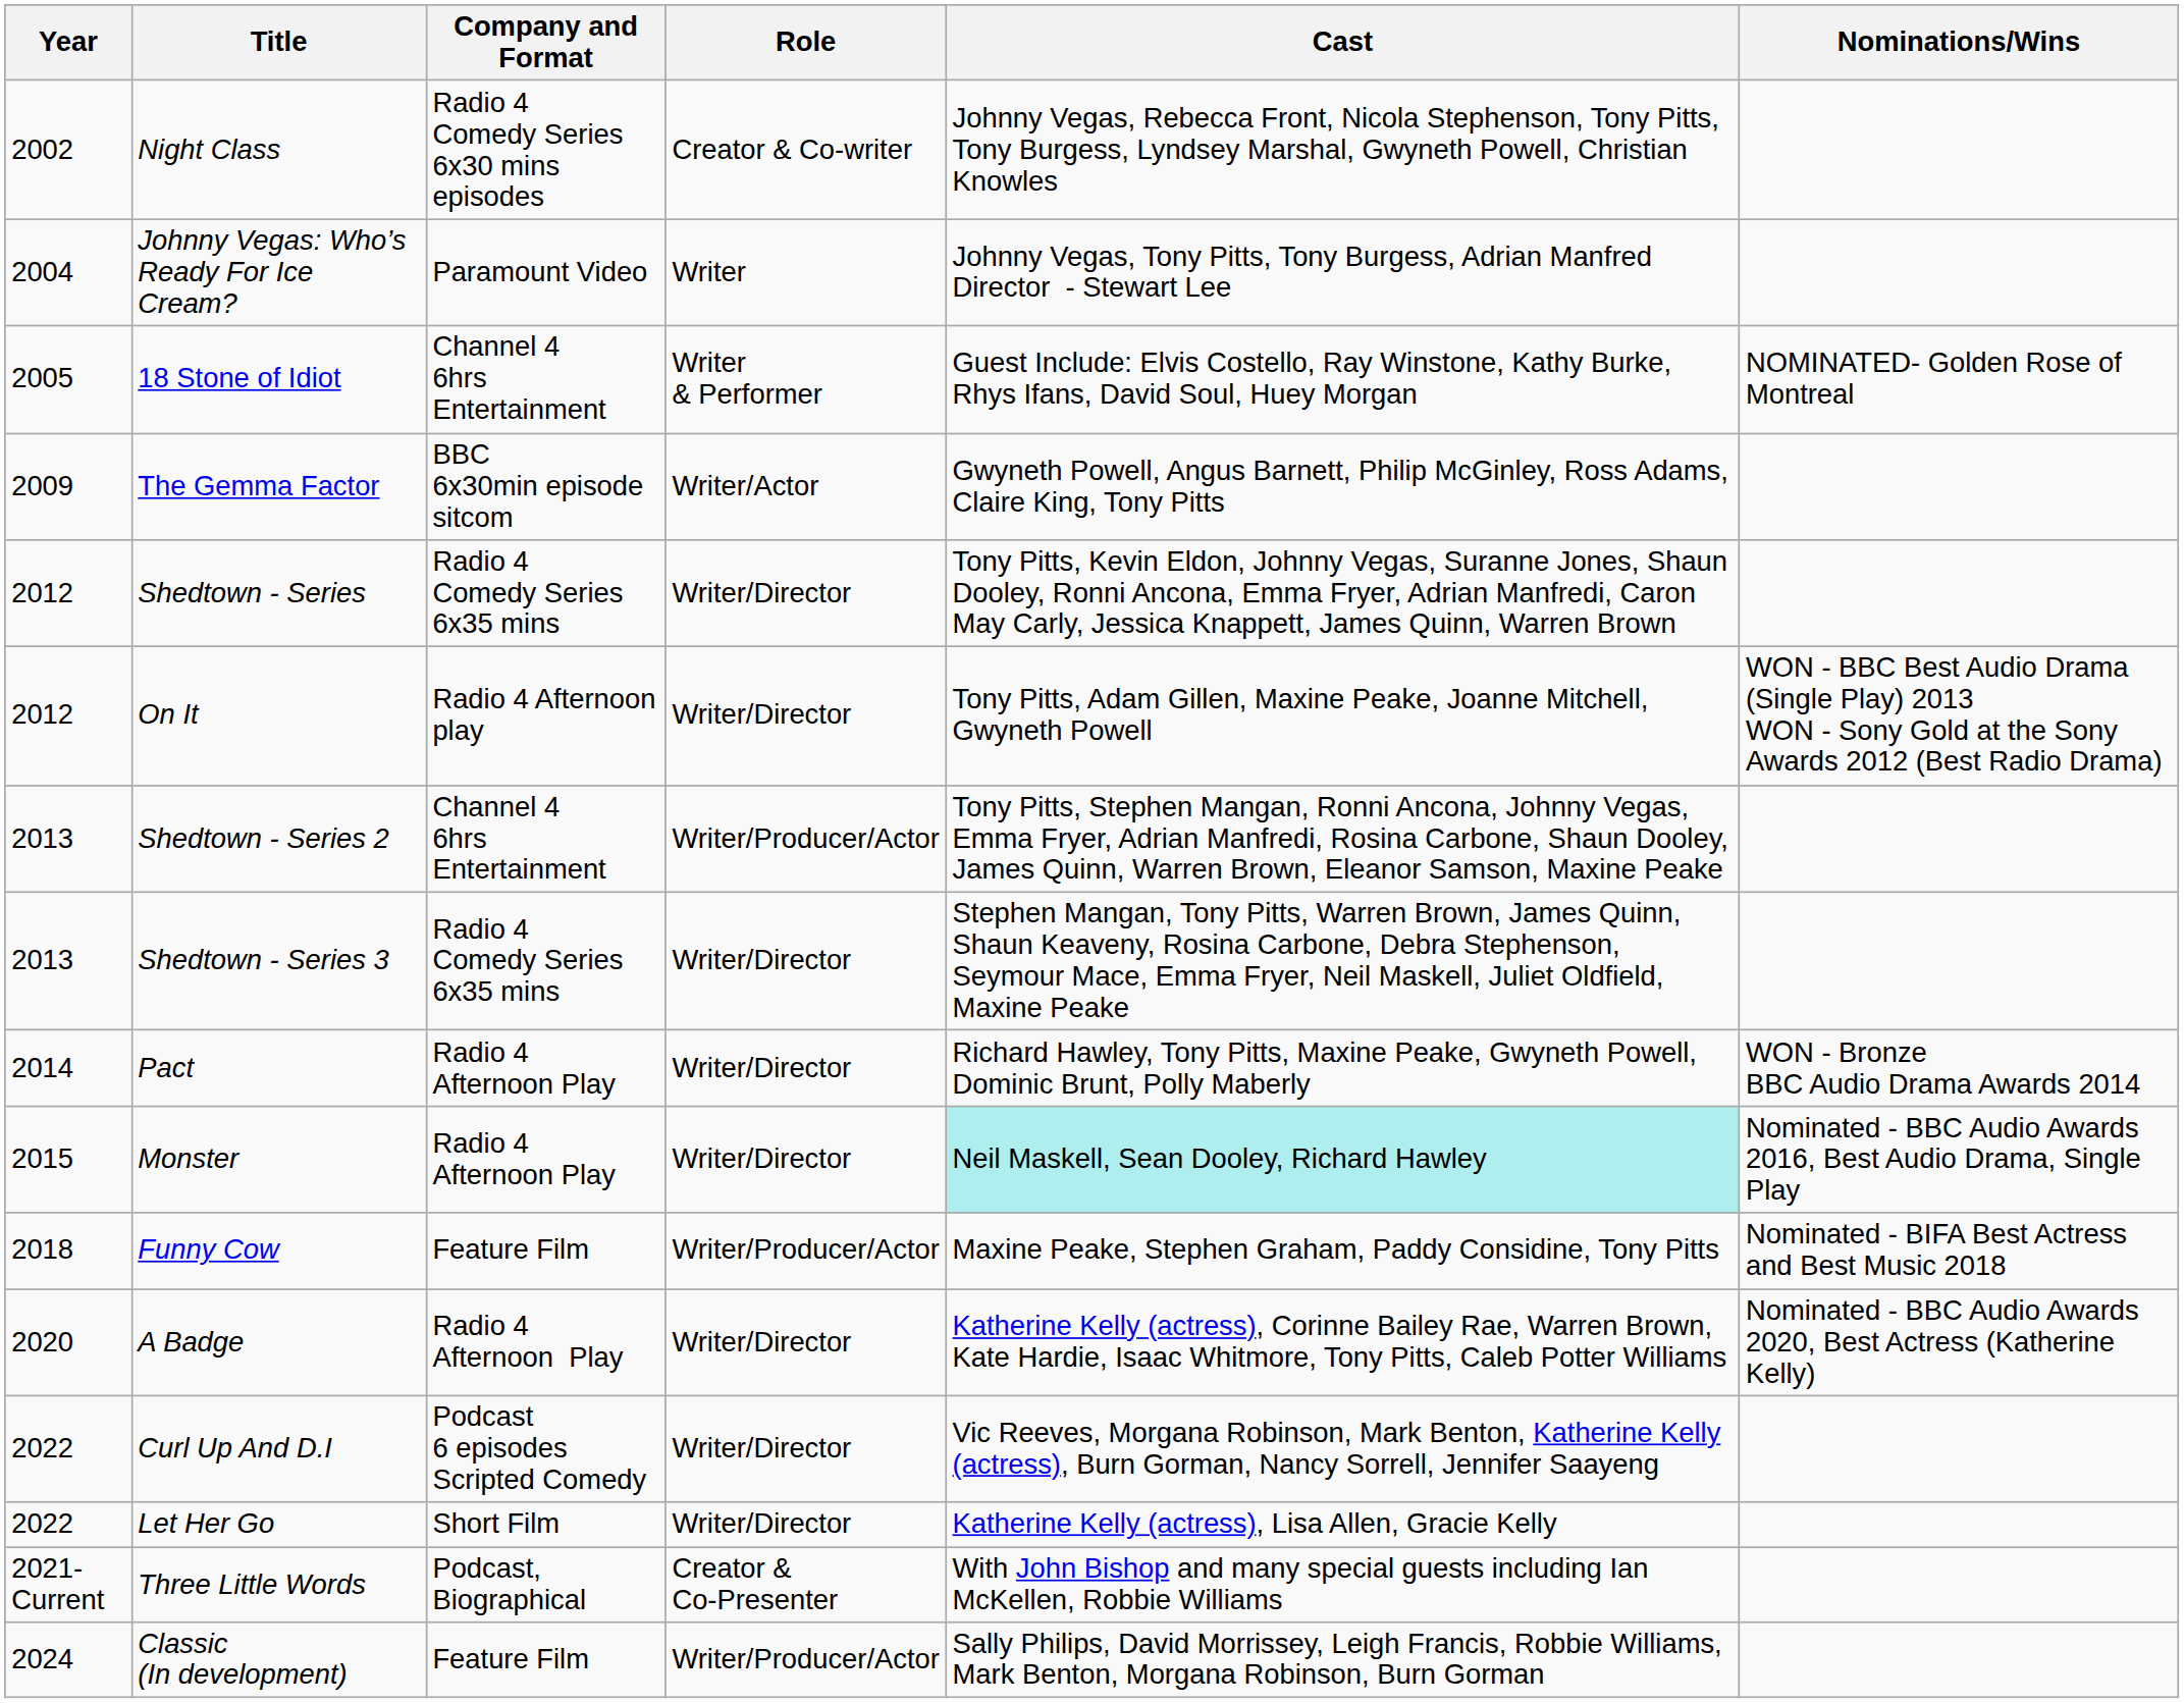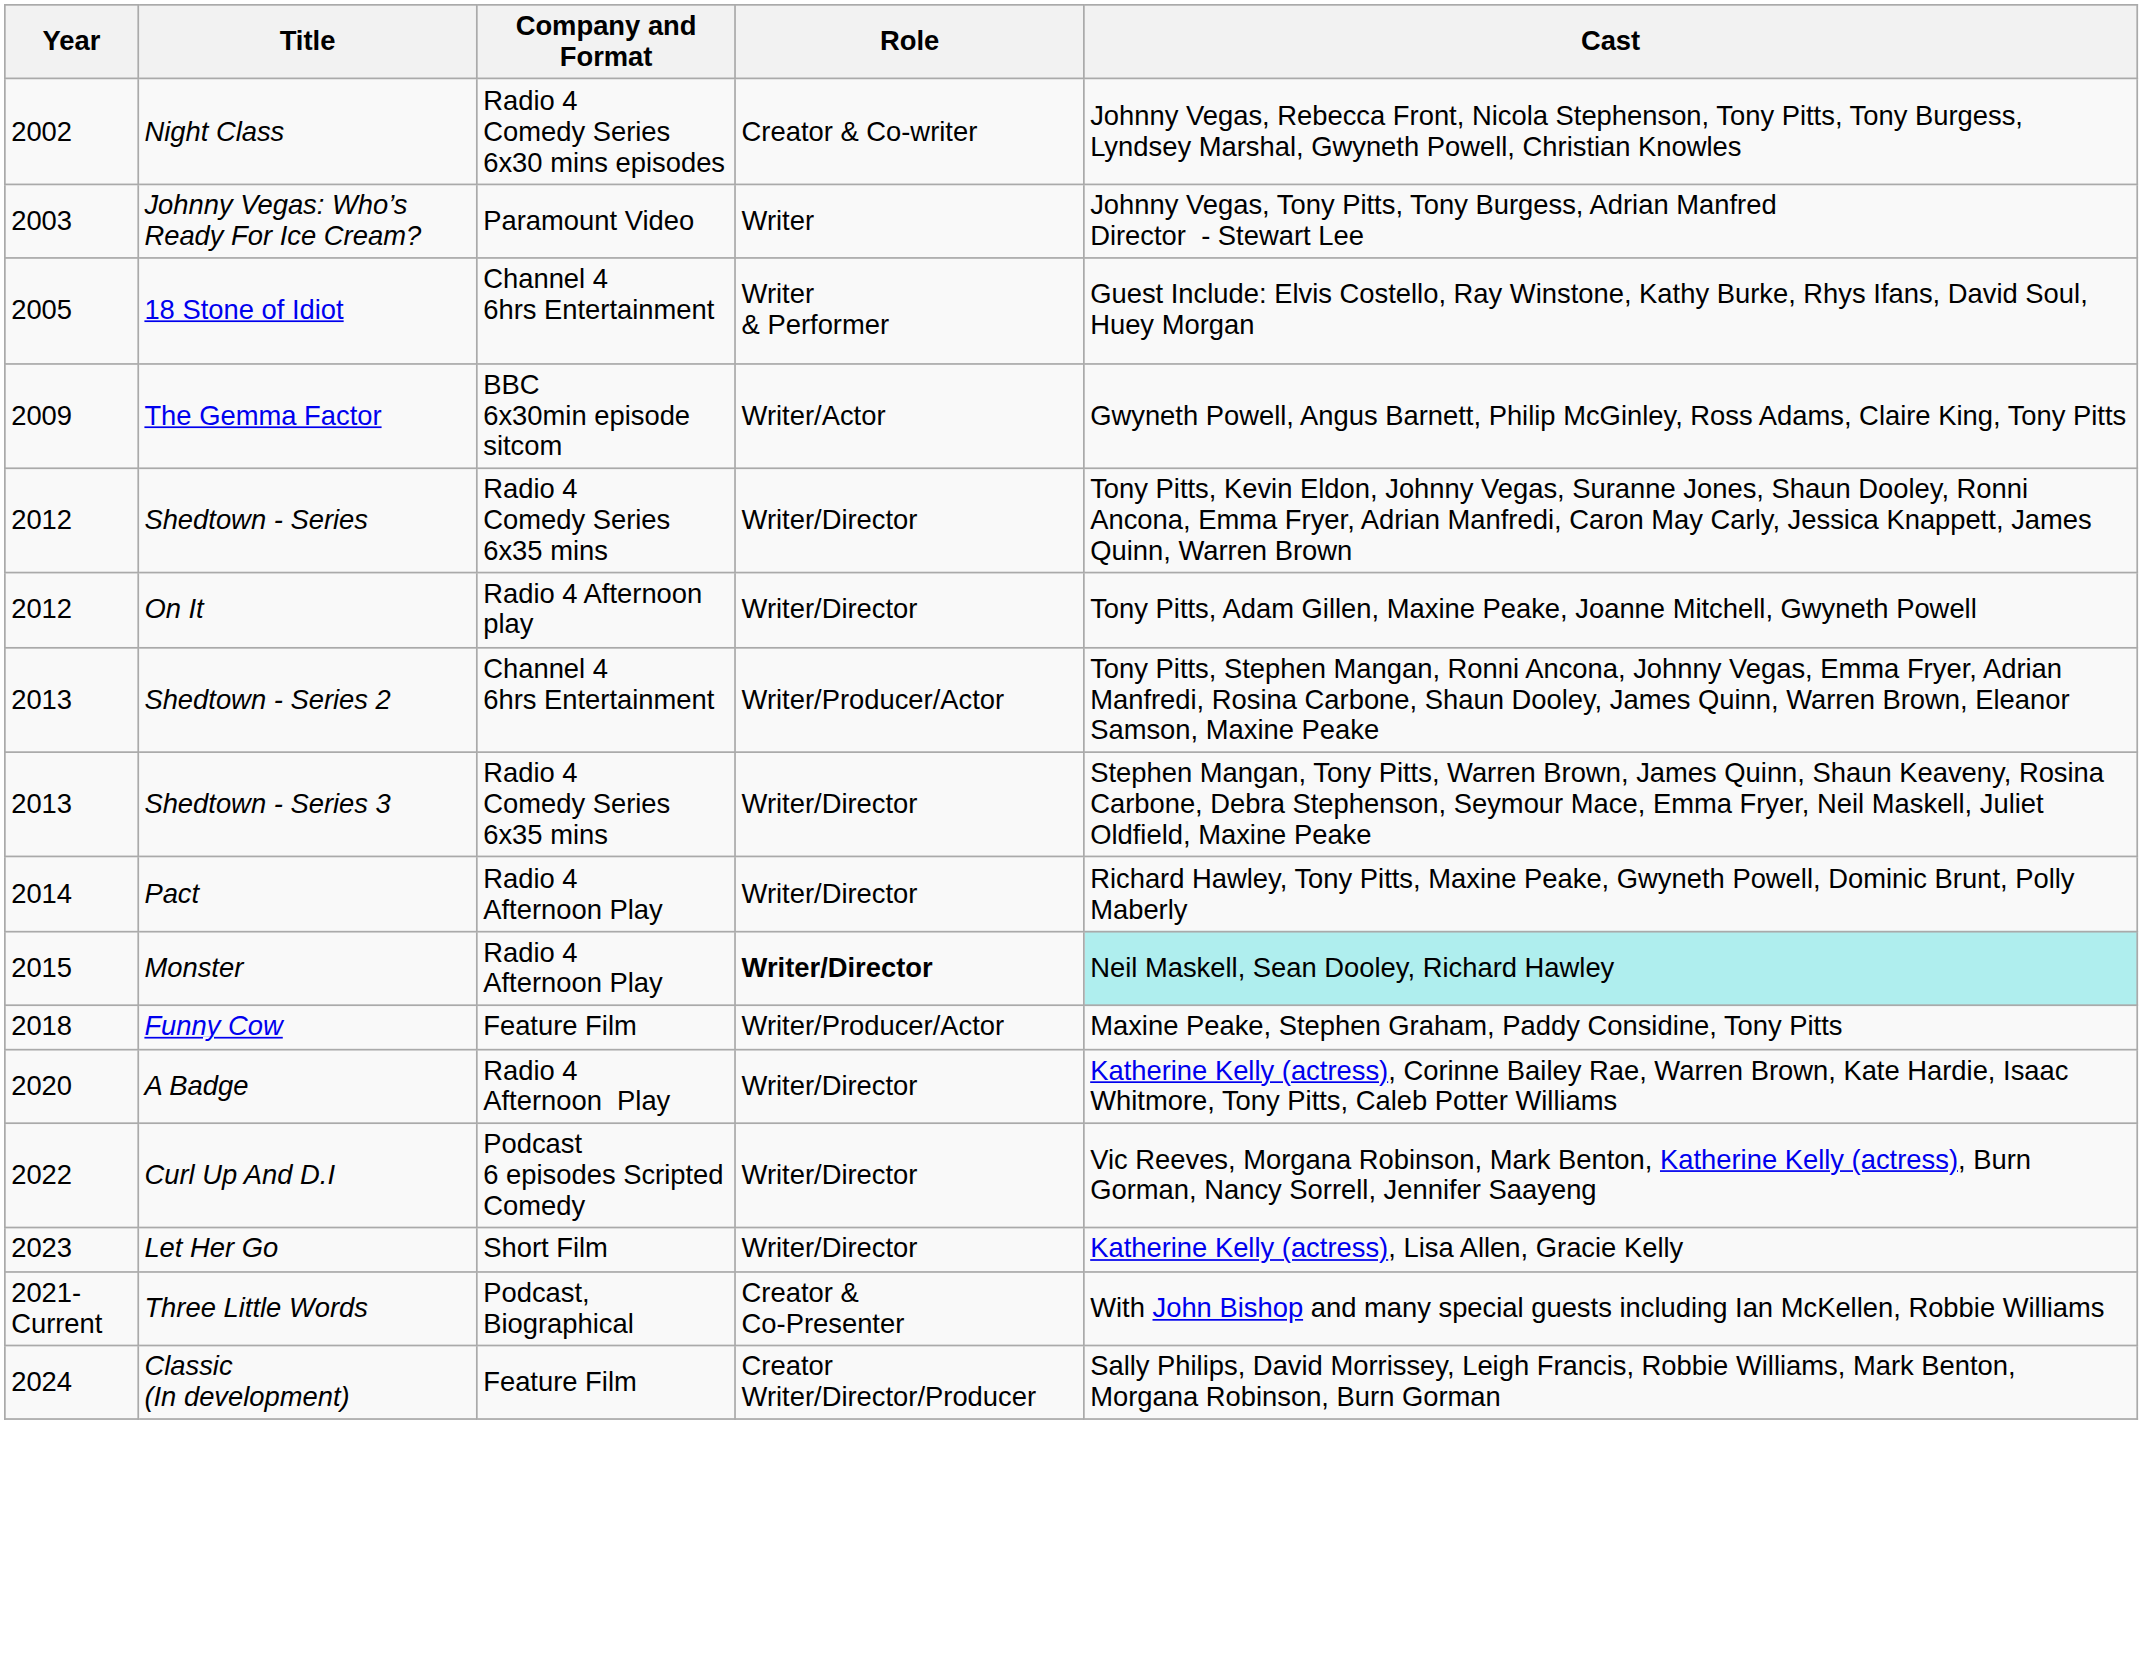 <table class="wikitable">
 <tr>
 <th><strong>Year</strong></th>
 <th><strong>Title</strong></th>
 <th><strong>Company and Format</strong></th>
 <th><strong>Role</strong></th>
 <th><strong>Cast</strong></th>
-<th><strong>Nominations/Wins</strong></th>
 </tr>
 <tr>
 <td>2002</td>
 <td><em>Night Class</em></td>
 <td>Radio 4<br>Comedy Series<br>6x30 mins episodes</td>
 <td>Creator & Co-writer</td>
 <td>Johnny Vegas, Rebecca Front, Nicola Stephenson, Tony Pitts, Tony Burgess, Lyndsey Marshal, Gwyneth Powell, Christian Knowles</td>
-<td></td>
 </tr>
 <tr>
-<td>2004</td>
+<td>2003</td>
 <td><em>Johnny Vegas: Who’s Ready For Ice Cream?</em></td>
 <td>Paramount Video</td>
 <td>Writer</td>
 <td>Johnny Vegas, Tony Pitts, Tony Burgess, Adrian Manfred<br>Director  - Stewart Lee</td>
-<td></td>
 </tr>
 <tr>
 <td>2005</td>
 <td><a href='#'>18 Stone of Idiot</a></td>
 <td>Channel 4<br>6hrs Entertainment  </td>
 <td>Writer<br>& Performer</td>
 <td>Guest Include: Elvis Costello, Ray Winstone, Kathy Burke, Rhys Ifans, David Soul, Huey Morgan</td>
-<td>NOMINATED- Golden Rose of Montreal</td>
 </tr>
 <tr>
 <td>2009</td>
 <td><a href='#'>The Gemma Factor</a></td>
 <td>BBC<br>6x30min episode sitcom</td>
 <td>Writer/Actor</td>
 <td>Gwyneth Powell, Angus Barnett, Philip McGinley, Ross Adams, Claire King, Tony Pitts</td>
-<td></td>
 </tr>
 <tr>
 <td>2012</td>
 <td><em>Shedtown - Series </em></td>
 <td>Radio 4<br>Comedy Series<br>6x35 mins</td>
 <td>Writer/Director</td>
 <td>Tony Pitts, Kevin Eldon, Johnny Vegas, Suranne Jones, Shaun Dooley, Ronni Ancona, Emma Fryer, Adrian Manfredi, Caron May Carly, Jessica Knappett, James Quinn, Warren Brown</td>
-<td></td>
 </tr>
 <tr>
 <td>2012</td>
 <td><em>On It</em></td>
 <td>Radio 4 Afternoon play</td>
 <td>Writer/Director</td>
 <td>Tony Pitts, Adam Gillen, Maxine Peake, Joanne Mitchell, Gwyneth Powell</td>
-<td>WON - BBC Best Audio Drama (Single Play) 2013<br>WON - Sony Gold at the Sony Awards 2012 (Best Radio Drama)</td>
 </tr>
 <tr>
 <td>2013</td>
 <td><em>Shedtown - Series 2</em></td>
 <td>Channel 4<br>6hrs Entertainment  </td>
 <td>Writer/Producer/Actor</td>
 <td>Tony Pitts, Stephen Mangan, Ronni Ancona, Johnny Vegas, Emma Fryer, Adrian Manfredi, Rosina Carbone, Shaun Dooley, James Quinn, Warren Brown, Eleanor Samson, Maxine Peake</td>
-<td></td>
 </tr>
 <tr>
 <td>2013</td>
 <td><em>Shedtown - Series 3</em></td>
 <td>Radio 4<br>Comedy Series<br>6x35 mins</td>
 <td>Writer/Director</td>
 <td>Stephen Mangan, Tony Pitts, Warren Brown, James Quinn, Shaun Keaveny, Rosina Carbone, Debra Stephenson, Seymour Mace, Emma Fryer, Neil Maskell, Juliet Oldfield, Maxine Peake</td>
-<td></td>
 </tr>
 <tr>
 <td>2014</td>
 <td><em>Pact</em></td>
 <td>Radio 4<br>Afternoon Play</td>
 <td>Writer/Director</td>
 <td>Richard Hawley, Tony Pitts, Maxine Peake, Gwyneth Powell, Dominic Brunt, Polly Maberly</td>
-<td>WON - Bronze<br>BBC Audio Drama Awards 2014</td>
 </tr>
 <tr>
 <td>2015</td>
 <td><em>Monster</em></td>
 <td>Radio 4<br>Afternoon Play</td>
-<td>Writer/Director</td>
+<td><strong>Writer/Director</strong></td>
 <td style="background: paleturquoise;">Neil Maskell, Sean Dooley, Richard Hawley</td>
-<td>Nominated - BBC Audio Awards 2016, Best Audio Drama, Single Play  </td>
 </tr>
 <tr>
 <td>2018</td>
 <td><em><a href='#'>Funny Cow</a></em></td>
 <td>Feature Film</td>
 <td>Writer/Producer/Actor</td>
 <td>Maxine Peake, Stephen Graham, Paddy Considine, Tony Pitts</td>
-<td>Nominated - BIFA Best Actress and Best Music 2018</td>
 </tr>
 <tr>
 <td>2020</td>
 <td><em>A Badge</em></td>
 <td>Radio 4<br>Afternoon  Play</td>
 <td>Writer/Director</td>
 <td><a href='#'>Katherine Kelly (actress)</a>, Corinne Bailey Rae, Warren Brown, Kate Hardie, Isaac Whitmore, Tony Pitts, Caleb Potter Williams</td>
-<td>Nominated - BBC Audio Awards 2020, Best Actress (Katherine Kelly)</td>
 </tr>
 <tr>
 <td>2022</td>
 <td><em>Curl Up And D.I</em></td>
 <td>Podcast<br>6 episodes Scripted Comedy</td>
 <td>Writer/Director</td>
 <td>Vic Reeves, Morgana Robinson, Mark Benton, <a href='#'>Katherine Kelly (actress)</a>, Burn Gorman, Nancy Sorrell, Jennifer Saayeng</td>
-<td></td>
 </tr>
 <tr>
-<td>2022</td>
+<td>2023</td>
 <td><em>Let Her Go</em></td>
 <td>Short Film</td>
 <td>Writer/Director</td>
 <td><a href='#'>Katherine Kelly (actress)</a>, Lisa Allen, Gracie Kelly</td>
-<td></td>
 </tr>
 <tr>
 <td>2021-Current</td>
 <td><em>Three Little Words</em></td>
 <td>Podcast, Biographical</td>
 <td>Creator &<br>Co-Presenter</td>
 <td>With <a href='#'>John Bishop</a> and many special guests including Ian McKellen, Robbie Williams  </td>
-<td></td>
 </tr>
 <tr>
 <td>2024</td>
 <td><em>Classic</em><br><em>(In development)</em></td>
 <td>Feature Film</td>
-<td>Writer/Producer/Actor</td>
+<td>Creator Writer/Director/Producer</td>
 <td>Sally Philips, David Morrissey, Leigh Francis, Robbie Williams, Mark Benton, Morgana Robinson, Burn Gorman</td>
-<td></td>
 </tr>
 </table>
